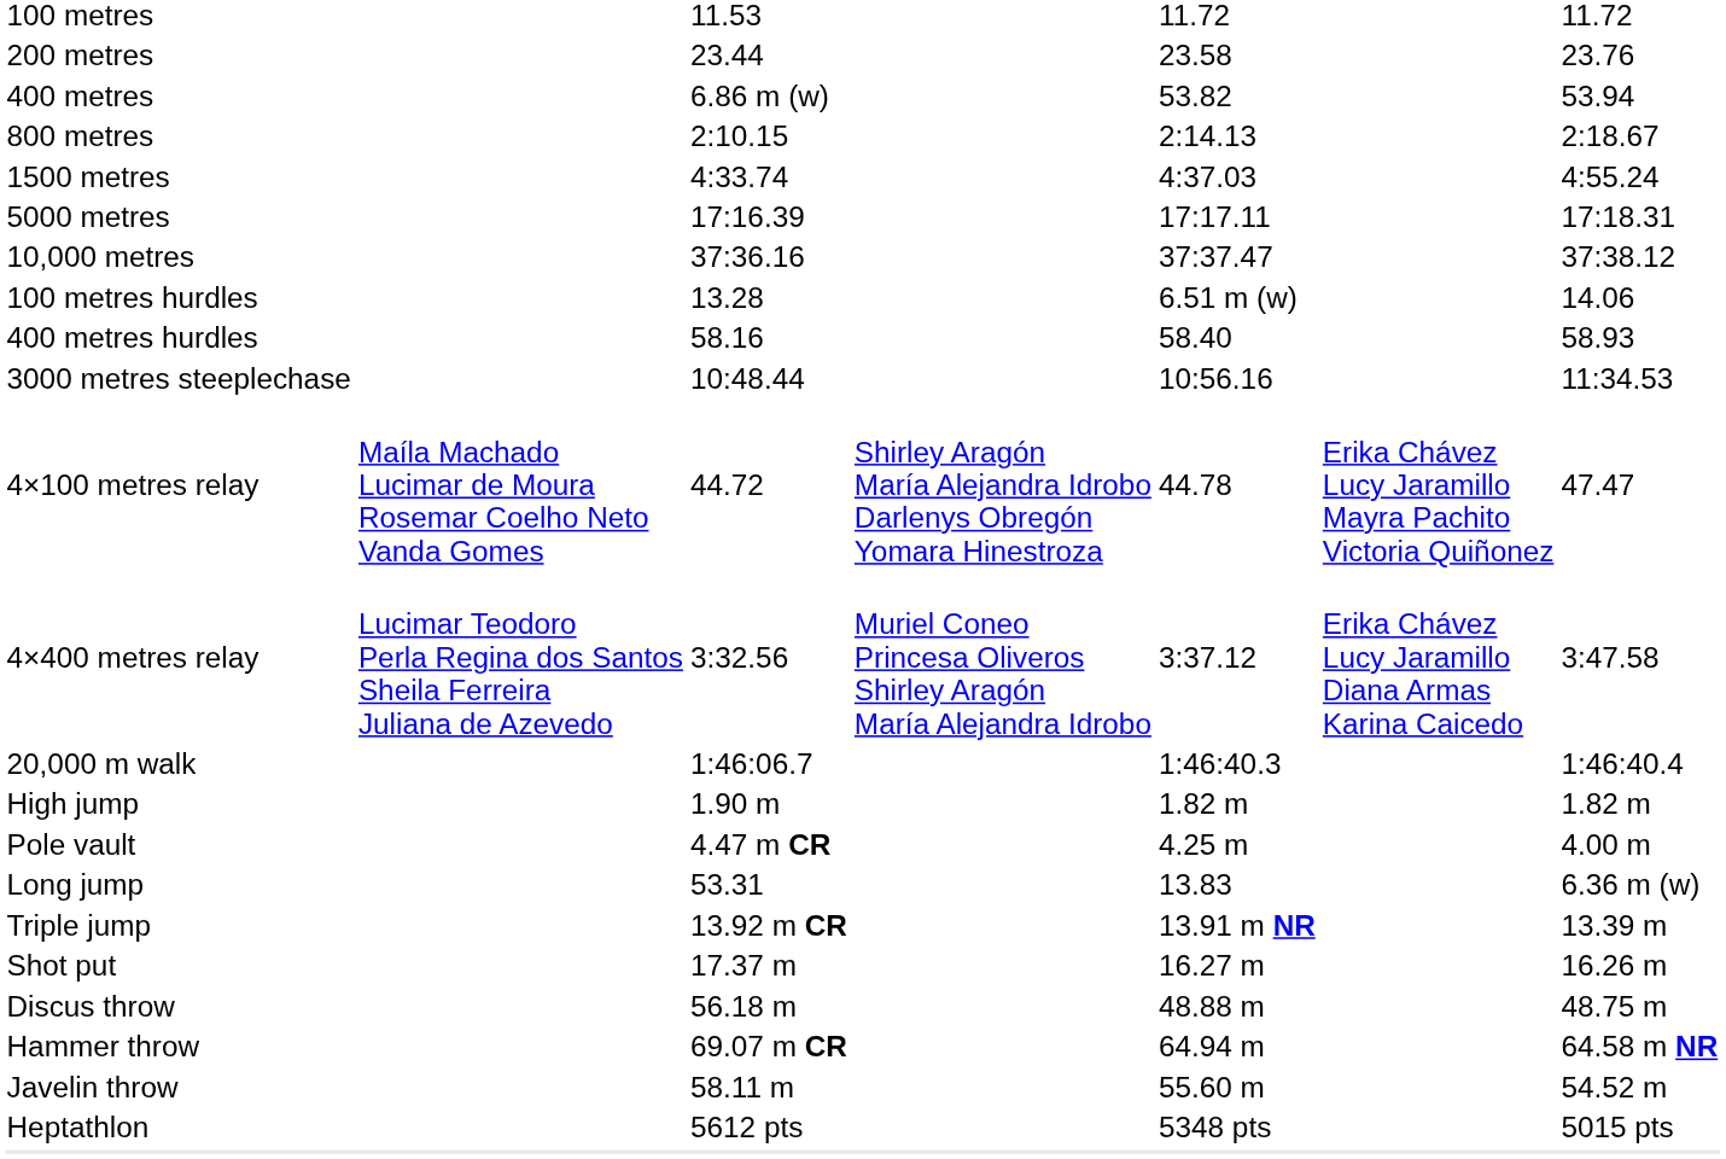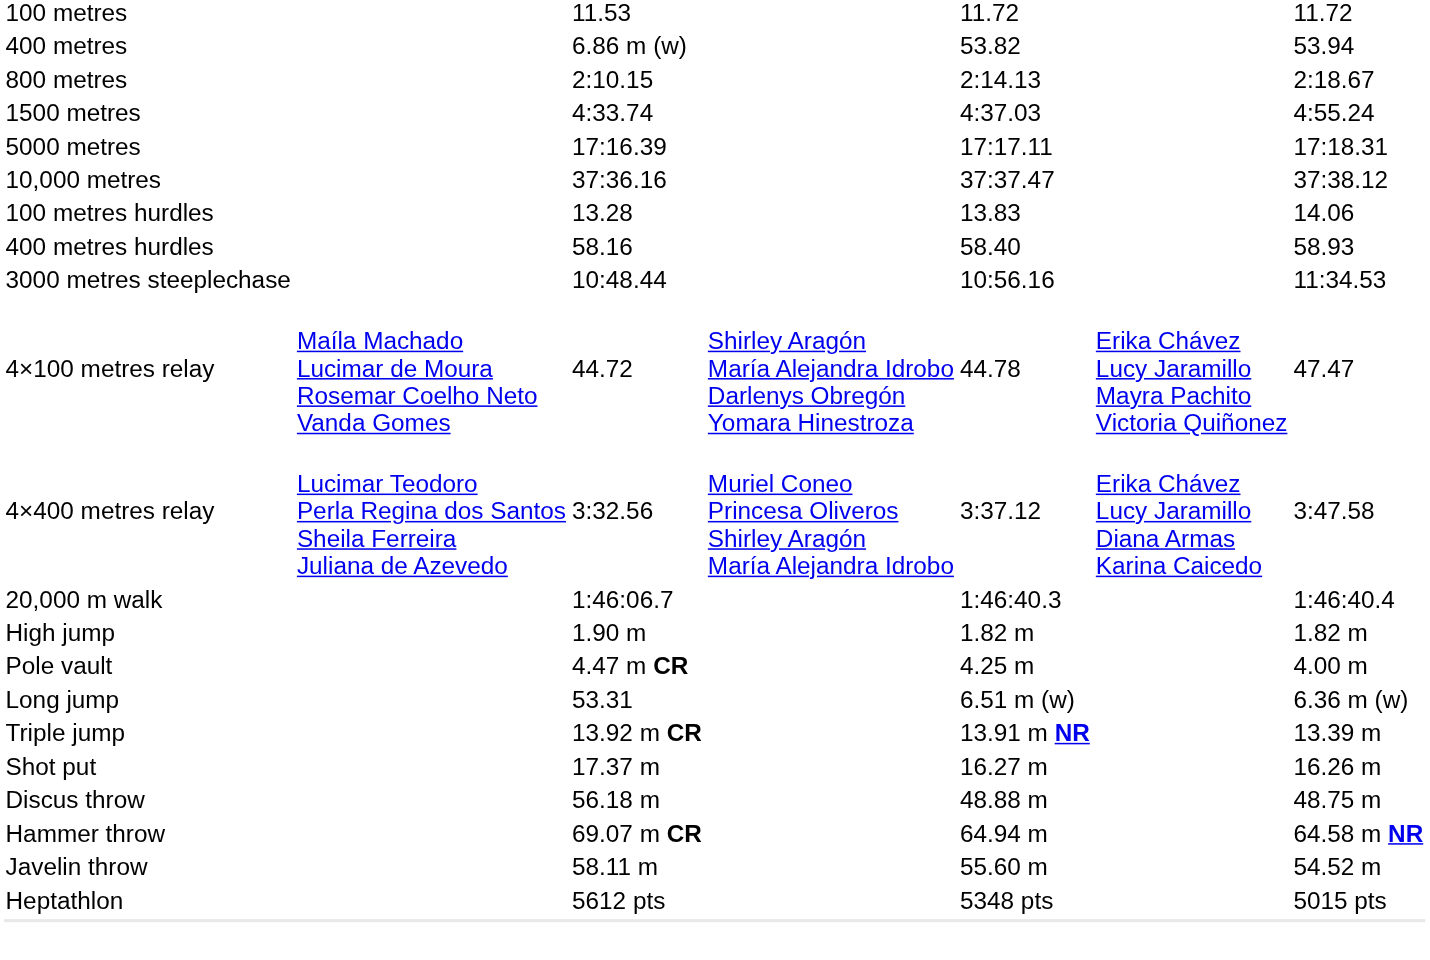 <table>
 <tr>
 <td>100 metres</td>
 <td></td>
 <td>11.53</td>
 <td></td>
 <td>11.72</td>
 <td></td>
 <td>11.72</td>
-</tr>
-<tr>
-<td>200 metres</td>
-<td></td>
-<td>23.44</td>
-<td></td>
-<td>23.58</td>
-<td></td>
-<td>23.76</td>
 </tr>
 <tr>
 <td>400 metres</td>
 <td></td>
 <td>6.86 m (w)</td>
 <td></td>
 <td>53.82</td>
 <td></td>
 <td>53.94</td>
 </tr>
 <tr>
 <td>800 metres</td>
 <td></td>
 <td>2:10.15</td>
 <td></td>
 <td>2:14.13</td>
 <td></td>
 <td>2:18.67</td>
 </tr>
 <tr>
 <td>1500 metres</td>
 <td></td>
 <td>4:33.74</td>
 <td></td>
 <td>4:37.03</td>
 <td></td>
 <td>4:55.24</td>
 </tr>
 <tr>
 <td>5000 metres</td>
 <td></td>
 <td>17:16.39</td>
 <td></td>
 <td>17:17.11</td>
 <td></td>
 <td>17:18.31</td>
 </tr>
 <tr>
 <td>10,000 metres</td>
 <td></td>
 <td>37:36.16</td>
 <td></td>
 <td>37:37.47</td>
 <td></td>
 <td>37:38.12</td>
 </tr>
 <tr>
 <td>100 metres hurdles</td>
 <td></td>
 <td>13.28</td>
 <td></td>
-<td>6.51 m (w)</td>
+<td>13.83</td>
 <td></td>
 <td>14.06</td>
 </tr>
 <tr>
 <td>400 metres hurdles</td>
 <td></td>
 <td>58.16</td>
 <td></td>
 <td>58.40</td>
 <td></td>
 <td>58.93</td>
 </tr>
 <tr>
 <td>3000 metres steeplechase</td>
 <td></td>
 <td>10:48.44</td>
 <td></td>
 <td>10:56.16</td>
 <td></td>
 <td>11:34.53</td>
 </tr>
 <tr>
 <td>4×100 metres relay</td>
 <td><br><a href='#'>Maíla Machado</a><br><a href='#'>Lucimar de Moura</a><br><a href='#'>Rosemar Coelho Neto</a><br><a href='#'>Vanda Gomes</a></td>
 <td>44.72</td>
 <td><br><a href='#'>Shirley Aragón</a><br><a href='#'>María Alejandra Idrobo</a><br><a href='#'>Darlenys Obregón</a><br><a href='#'>Yomara Hinestroza</a></td>
 <td>44.78</td>
 <td><br><a href='#'>Erika Chávez</a><br><a href='#'>Lucy Jaramillo</a><br><a href='#'>Mayra Pachito</a><br><a href='#'>Victoria Quiñonez</a></td>
 <td>47.47</td>
 </tr>
 <tr>
 <td>4×400 metres relay</td>
 <td><br><a href='#'>Lucimar Teodoro</a><br><a href='#'>Perla Regina dos Santos</a><br><a href='#'>Sheila Ferreira</a><br><a href='#'>Juliana de Azevedo</a></td>
 <td>3:32.56</td>
 <td><br><a href='#'>Muriel Coneo</a><br><a href='#'>Princesa Oliveros</a><br><a href='#'>Shirley Aragón</a><br><a href='#'>María Alejandra Idrobo</a></td>
 <td>3:37.12</td>
 <td><br><a href='#'>Erika Chávez</a><br><a href='#'>Lucy Jaramillo</a><br><a href='#'>Diana Armas</a><br><a href='#'>Karina Caicedo</a></td>
 <td>3:47.58</td>
 </tr>
 <tr>
 <td>20,000 m walk</td>
 <td></td>
 <td>1:46:06.7</td>
 <td></td>
 <td>1:46:40.3</td>
 <td></td>
 <td>1:46:40.4</td>
 </tr>
 <tr>
 <td>High jump</td>
 <td></td>
 <td>1.90 m</td>
 <td></td>
 <td>1.82 m</td>
 <td></td>
 <td>1.82 m</td>
 </tr>
 <tr>
 <td>Pole vault</td>
 <td></td>
 <td>4.47 m <strong>CR</strong></td>
 <td></td>
 <td>4.25 m</td>
 <td></td>
 <td>4.00 m</td>
 </tr>
 <tr>
 <td>Long jump</td>
 <td></td>
 <td>53.31</td>
 <td></td>
-<td>13.83</td>
+<td>6.51 m (w)</td>
 <td></td>
 <td>6.36 m (w)</td>
 </tr>
 <tr>
 <td>Triple jump</td>
 <td></td>
 <td>13.92 m <strong>CR</strong></td>
 <td></td>
 <td>13.91 m <strong><a href='#'>NR</a></strong></td>
 <td></td>
 <td>13.39 m</td>
 </tr>
 <tr>
 <td>Shot put</td>
 <td></td>
 <td>17.37 m</td>
 <td></td>
 <td>16.27 m</td>
 <td></td>
 <td>16.26 m</td>
 </tr>
 <tr>
 <td>Discus throw</td>
 <td></td>
 <td>56.18 m</td>
 <td></td>
 <td>48.88 m</td>
 <td></td>
 <td>48.75 m</td>
 </tr>
 <tr>
 <td>Hammer throw</td>
 <td></td>
 <td>69.07 m <strong>CR</strong></td>
 <td></td>
 <td>64.94 m</td>
 <td></td>
 <td>64.58 m <strong><a href='#'>NR</a></strong></td>
 </tr>
 <tr>
 <td>Javelin throw</td>
 <td></td>
 <td>58.11 m</td>
 <td></td>
 <td>55.60 m</td>
 <td></td>
 <td>54.52 m</td>
 </tr>
 <tr>
 <td>Heptathlon</td>
 <td></td>
 <td>5612 pts</td>
 <td></td>
 <td>5348 pts</td>
 <td></td>
 <td>5015 pts</td>
 </tr>
 <tr bgcolor= e8e8e8>
 <td colspan=7></td>
 </tr>
 </table>
